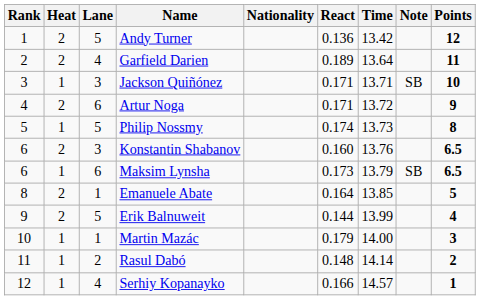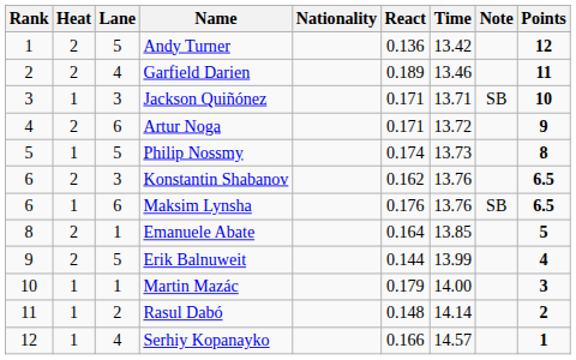 <table class="wikitable sortable" style="text-align:center">
 <tr>
 <th>Rank</th>
 <th>Heat</th>
 <th>Lane</th>
 <th>Name</th>
 <th>Nationality</th>
 <th>React</th>
 <th>Time</th>
 <th>Note</th>
 <th>Points</th>
 </tr>
 <tr>
 <td>1</td>
 <td>2</td>
 <td>5</td>
 <td align=left><a href='#'>Andy Turner</a></td>
 <td align=left></td>
 <td>0.136</td>
 <td>13.42</td>
 <td></td>
 <td><strong>12</strong></td>
 </tr>
 <tr>
 <td>2</td>
 <td>2</td>
 <td>4</td>
 <td align=left><a href='#'>Garfield Darien</a></td>
 <td align=left></td>
 <td>0.189</td>
-<td>13.64</td>
+<td>13.46</td>
 <td></td>
 <td><strong>11</strong></td>
 </tr>
 <tr>
 <td>3</td>
 <td>1</td>
 <td>3</td>
 <td align=left><a href='#'>Jackson Quiñónez</a></td>
 <td align=left></td>
 <td>0.171</td>
 <td>13.71</td>
 <td>SB</td>
 <td><strong>10</strong></td>
 </tr>
 <tr>
 <td>4</td>
 <td>2</td>
 <td>6</td>
 <td align=left><a href='#'>Artur Noga</a></td>
 <td align=left></td>
 <td>0.171</td>
 <td>13.72</td>
 <td></td>
 <td><strong>9</strong></td>
 </tr>
 <tr>
 <td>5</td>
 <td>1</td>
 <td>5</td>
 <td align=left><a href='#'>Philip Nossmy</a></td>
 <td align=left></td>
 <td>0.174</td>
 <td>13.73</td>
 <td></td>
 <td><strong>8</strong></td>
 </tr>
 <tr>
 <td>6</td>
 <td>2</td>
 <td>3</td>
 <td align=left><a href='#'>Konstantin Shabanov</a></td>
 <td align=left></td>
-<td>0.160</td>
+<td>0.162</td>
 <td>13.76</td>
 <td></td>
 <td><strong>6.5</strong></td>
 </tr>
 <tr>
 <td>6</td>
 <td>1</td>
 <td>6</td>
 <td align=left><a href='#'>Maksim Lynsha</a></td>
 <td align=left></td>
-<td>0.173</td>
-<td>13.79</td>
+<td>0.176</td>
+<td>13.76</td>
 <td>SB</td>
 <td><strong>6.5</strong></td>
 </tr>
 <tr>
 <td>8</td>
 <td>2</td>
 <td>1</td>
 <td align=left><a href='#'>Emanuele Abate</a></td>
 <td align=left></td>
 <td>0.164</td>
 <td>13.85</td>
 <td></td>
 <td><strong>5</strong></td>
 </tr>
 <tr>
 <td>9</td>
 <td>2</td>
 <td>5</td>
 <td align=left><a href='#'>Erik Balnuweit</a></td>
 <td align=left></td>
 <td>0.144</td>
 <td>13.99</td>
 <td></td>
 <td><strong>4</strong></td>
 </tr>
 <tr>
 <td>10</td>
 <td>1</td>
 <td>1</td>
 <td align=left><a href='#'>Martin Mazác</a></td>
 <td align=left></td>
 <td>0.179</td>
 <td>14.00</td>
 <td></td>
 <td><strong>3</strong></td>
 </tr>
 <tr>
 <td>11</td>
 <td>1</td>
 <td>2</td>
 <td align=left><a href='#'>Rasul Dabó</a></td>
 <td align=left></td>
 <td>0.148</td>
 <td>14.14</td>
 <td></td>
 <td><strong>2</strong></td>
 </tr>
 <tr>
 <td>12</td>
 <td>1</td>
 <td>4</td>
 <td align=left><a href='#'>Serhiy Kopanayko</a></td>
 <td align=left></td>
 <td>0.166</td>
 <td>14.57</td>
 <td></td>
 <td><strong>1</strong></td>
 </tr>
 </table>
